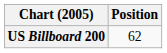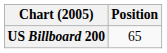 <table class="wikitable plainrowheaders" style="text-align:center">
 <tr>
 <th scope="col">Chart (2005)</th>
 <th scope="col">Position</th>
 </tr>
 <tr>
 <th scope="row">US <em>Billboard</em> 200</th>
-<td>62</td>
+<td>65</td>
 </tr>
 </table>
